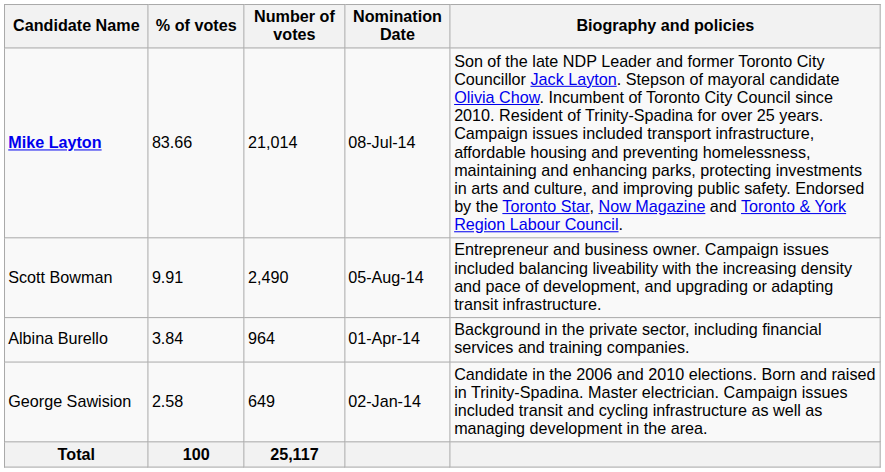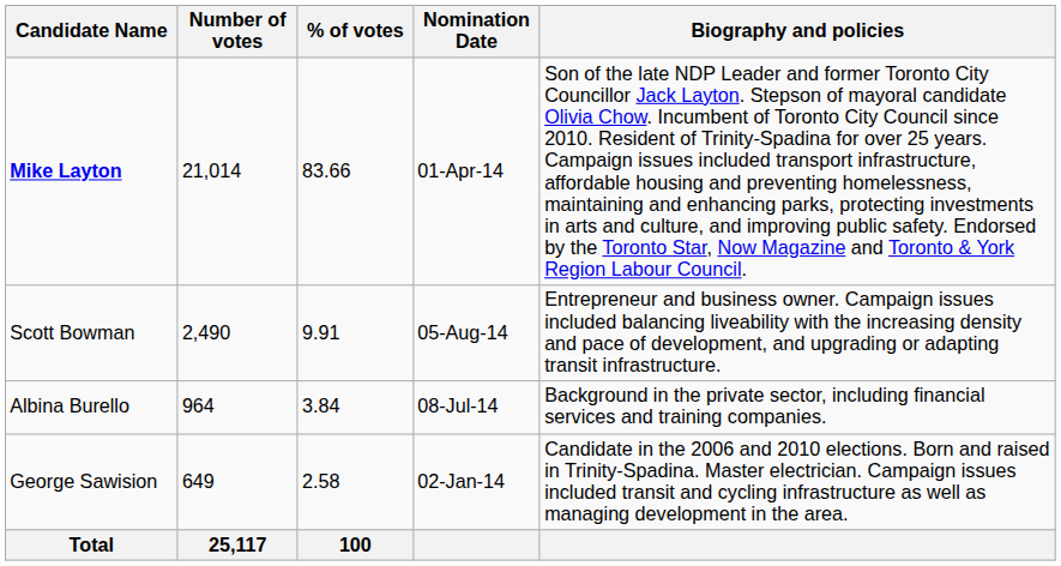 <table class="wikitable">
 <tr>
 <th scope="col" style="width: 150px;">Candidate Name</th>
+<th scope="col" style="width: 100px;">Number of votes</th>
 <th scope="col" style="width: 100px;">% of votes</th>
-<th scope="col" style="width: 100px;">Number of votes</th>
 <th scope="col" style="width: 100px;">Nomination Date</th>
 <th scope="col" style="width: 500px;">Biography and policies</th>
 </tr>
 <tr>
 <td><strong><a href='#'>Mike Layton</a></strong></td>
+<td>21,014</td>
 <td>83.66</td>
-<td>21,014</td>
-<td>08-Jul-14</td>
+<td>01-Apr-14</td>
 <td>Son of the late NDP Leader and former Toronto City Councillor <a href='#'>Jack Layton</a>. Stepson of mayoral candidate <a href='#'>Olivia Chow</a>. Incumbent of Toronto City Council since 2010. Resident of Trinity-Spadina for over 25 years. Campaign issues included transport infrastructure, affordable housing and preventing homelessness, maintaining and enhancing parks, protecting investments in arts and culture, and improving public safety. Endorsed by the <a href='#'>Toronto Star</a>, <a href='#'>Now Magazine</a> and <a href='#'>Toronto & York Region Labour Council</a>.</td>
 </tr>
 <tr>
 <td>Scott Bowman</td>
+<td>2,490</td>
 <td>9.91</td>
-<td>2,490</td>
 <td>05-Aug-14</td>
 <td>Entrepreneur and business owner. Campaign issues included balancing liveability with the increasing density and pace of development, and upgrading or adapting transit infrastructure.</td>
 </tr>
 <tr>
 <td>Albina Burello</td>
+<td>964</td>
 <td>3.84</td>
-<td>964</td>
-<td>01-Apr-14</td>
+<td>08-Jul-14</td>
 <td>Background in the private sector, including financial services and training companies.</td>
 </tr>
 <tr>
 <td>George Sawision</td>
+<td>649</td>
 <td>2.58</td>
-<td>649</td>
 <td>02-Jan-14</td>
 <td>Candidate in the 2006 and 2010 elections. Born and raised in Trinity-Spadina. Master electrician. Campaign issues included transit and cycling infrastructure as well as managing development in the area.</td>
 </tr>
 <tr>
 <th>Total</th>
+<th>25,117</th>
 <th>100</th>
-<th>25,117</th>
 <th></th>
 <th></th>
 </tr>
 </table>
